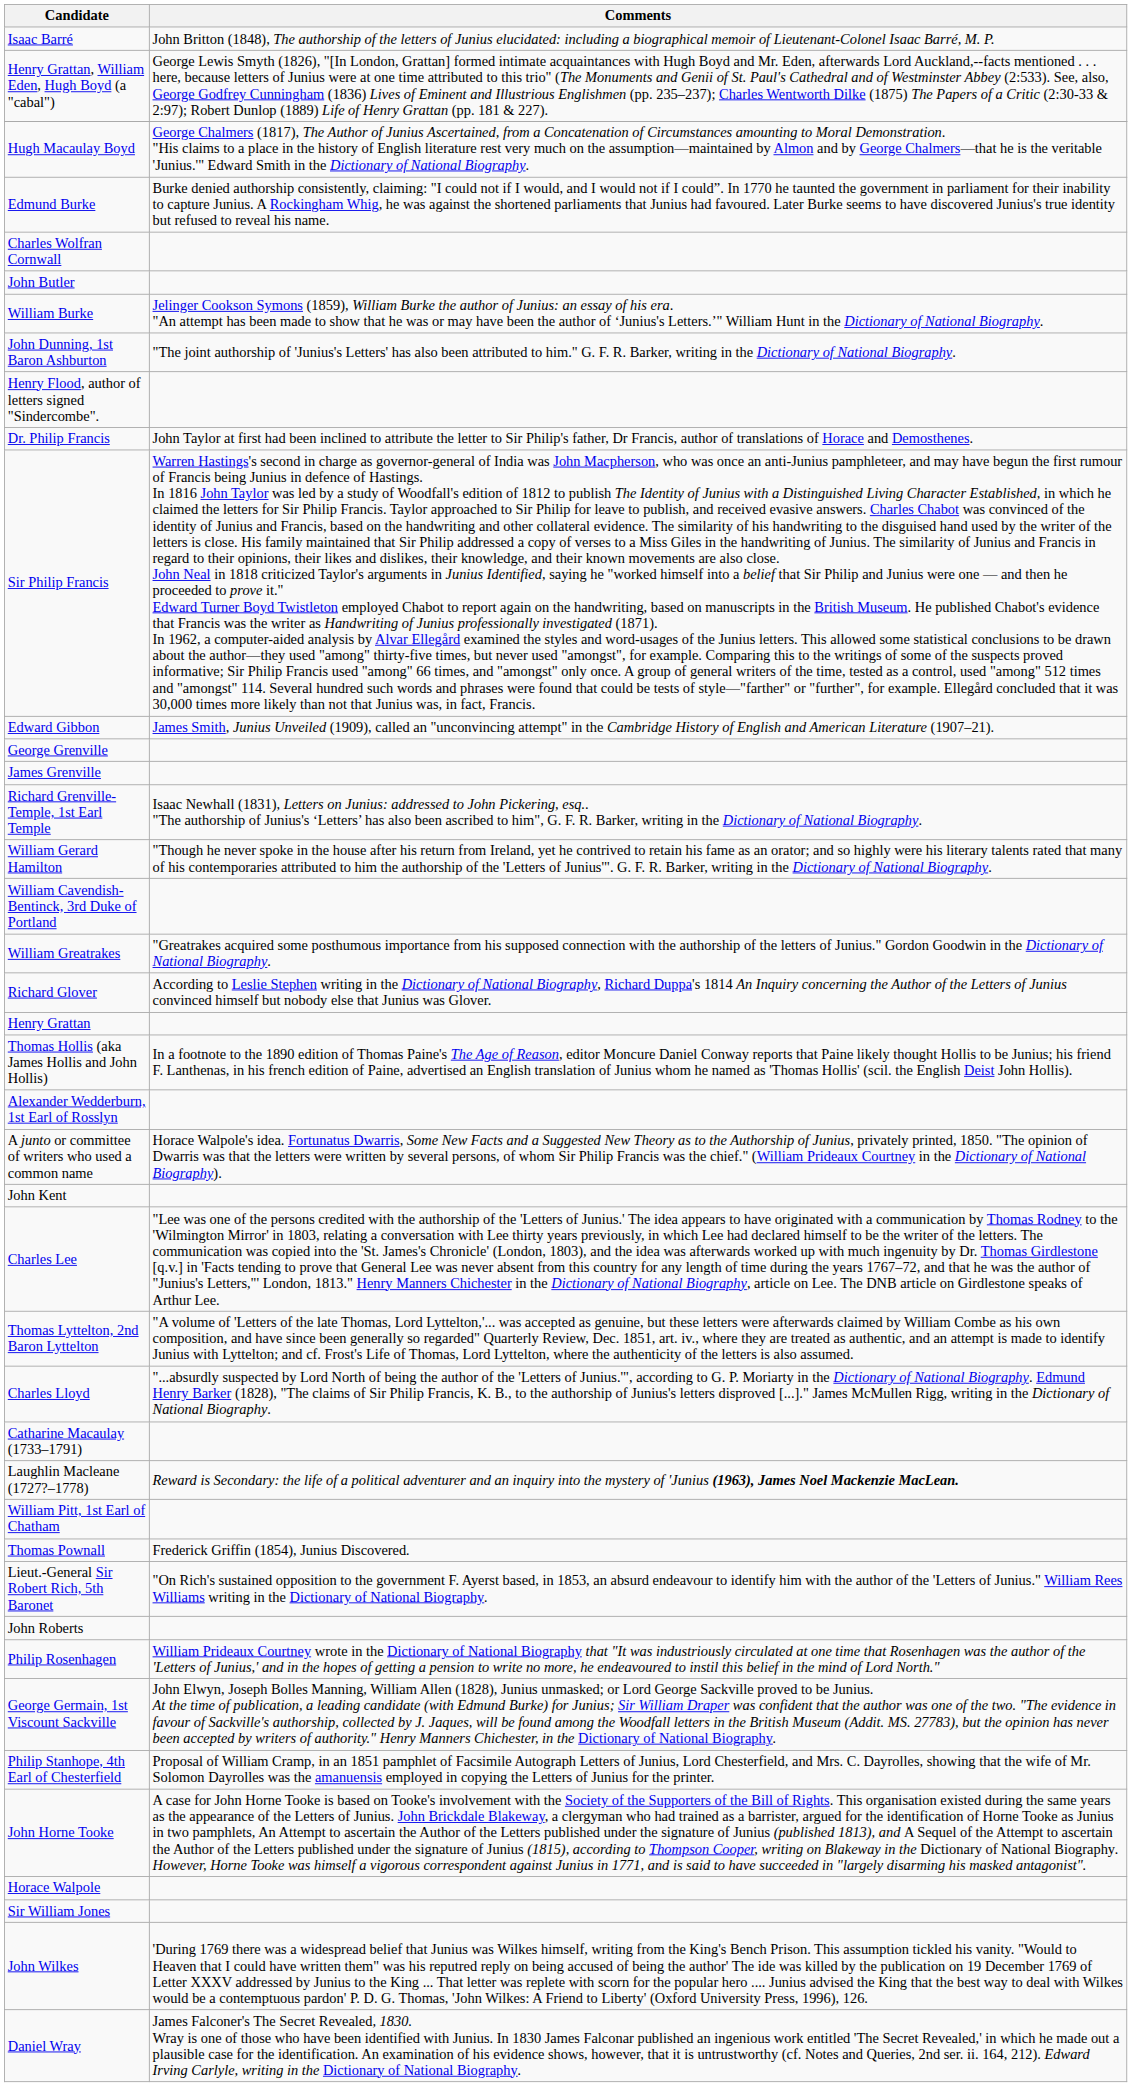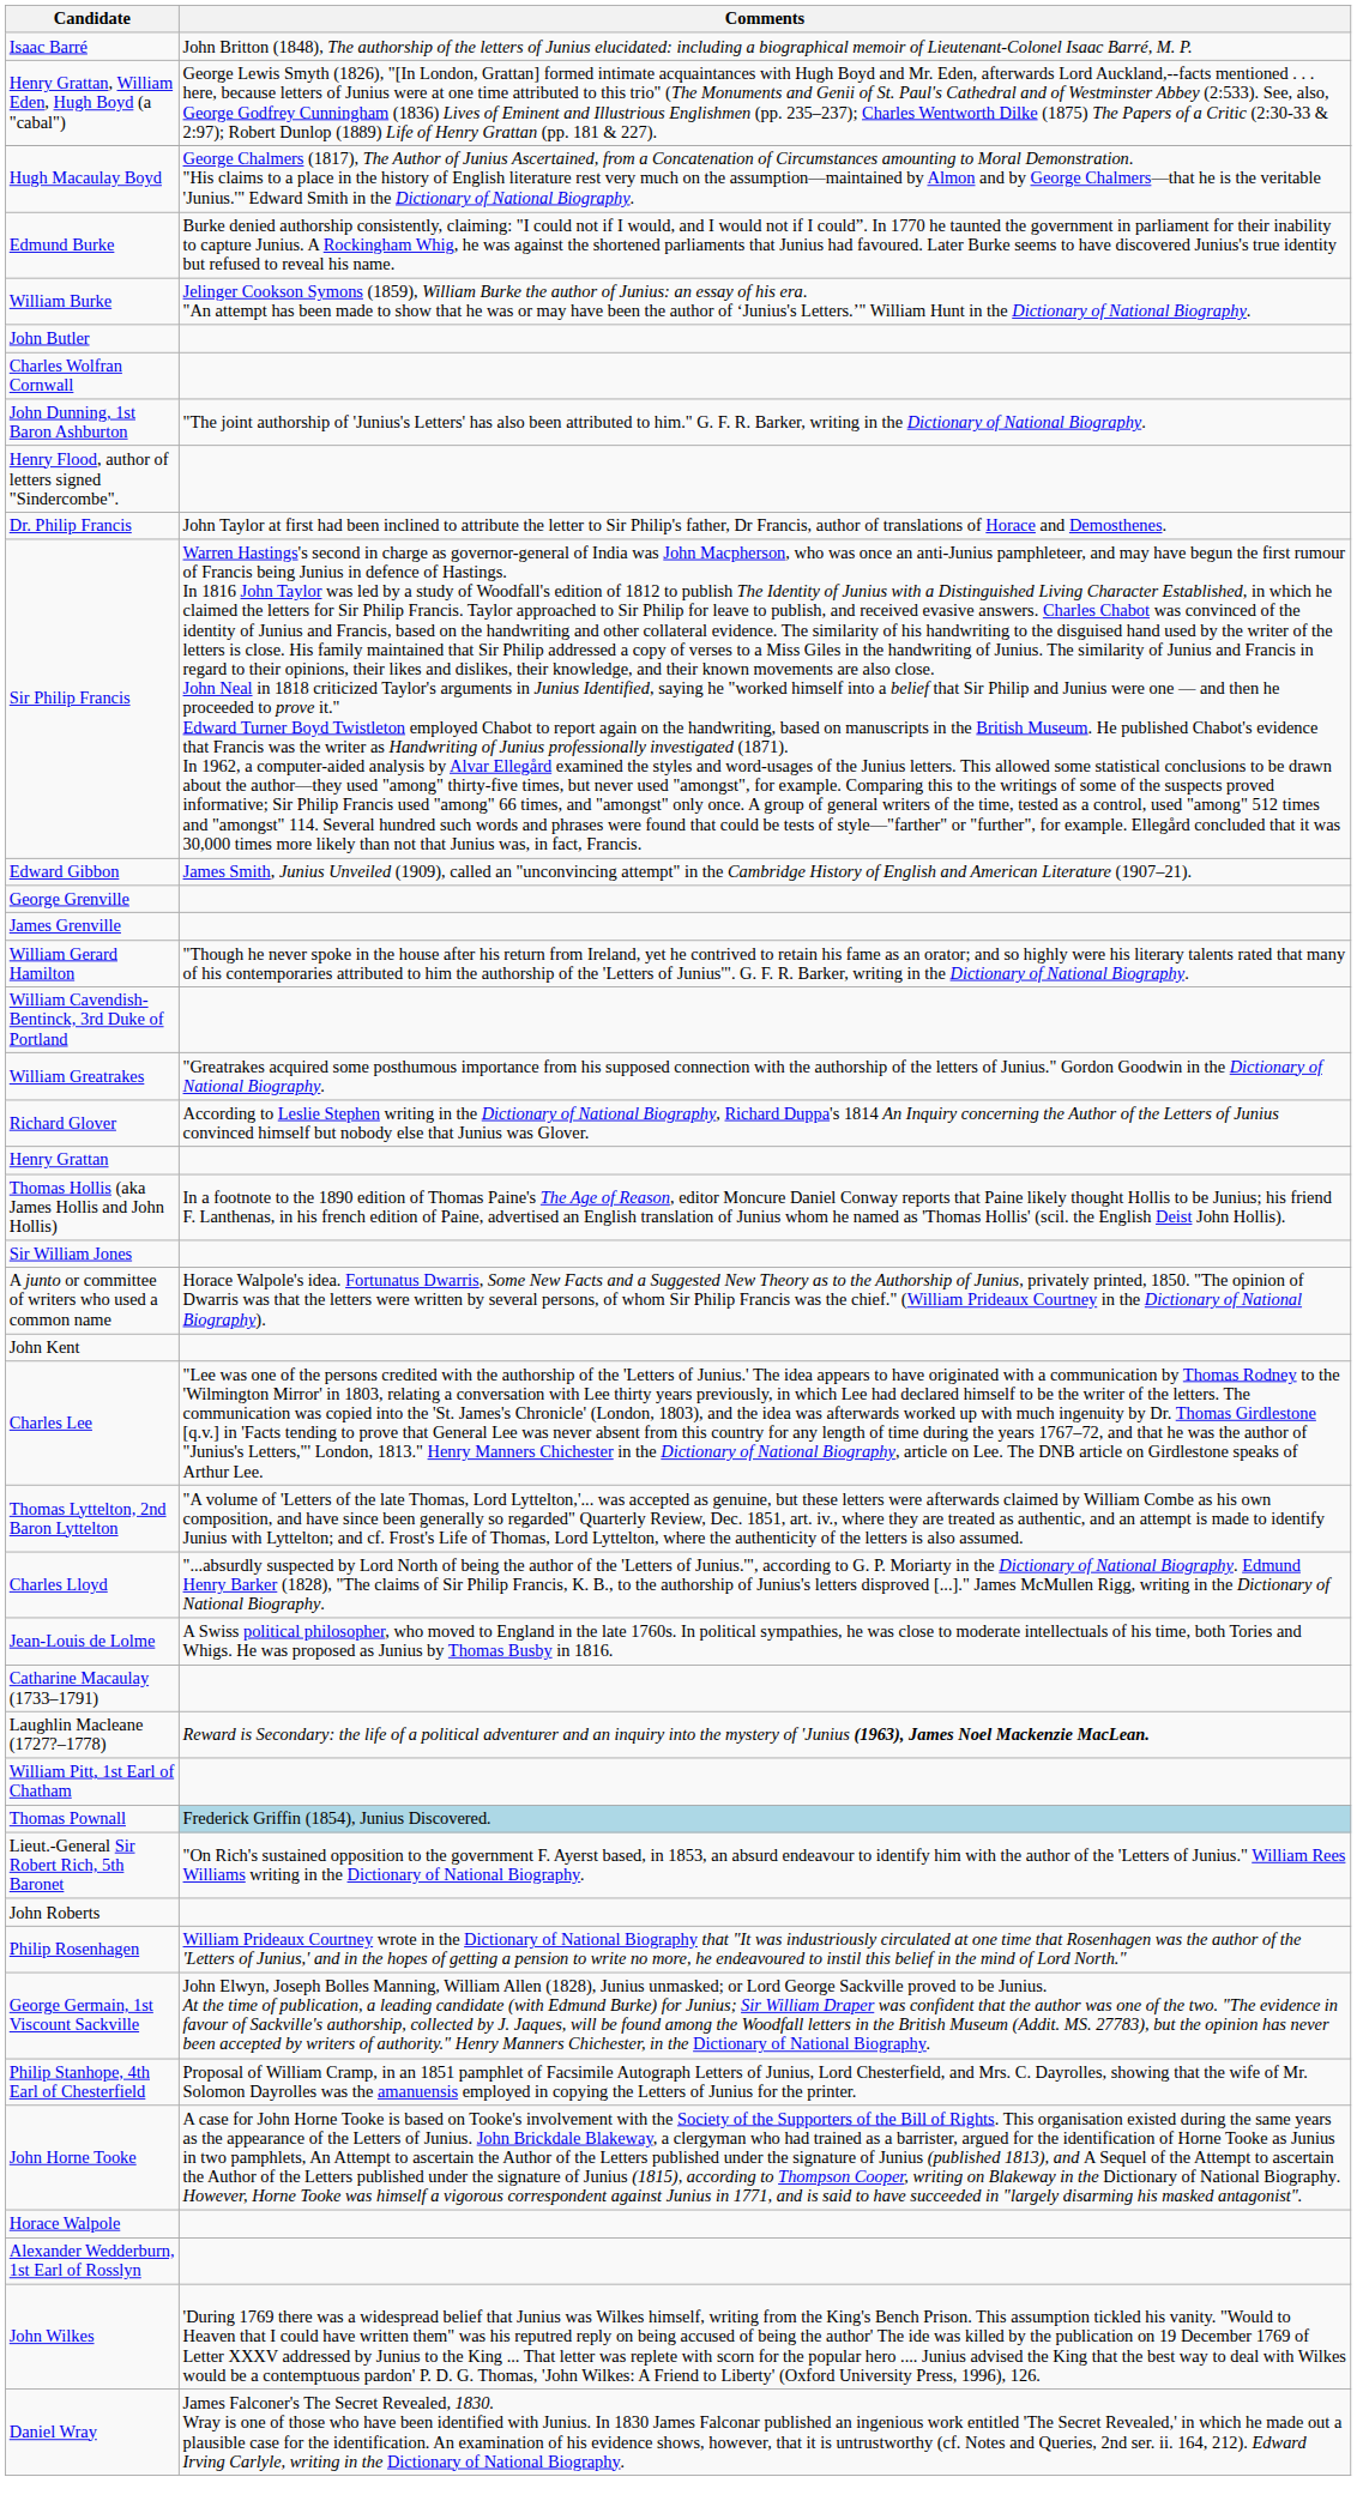 <table class=wikitable>
 <tr>
 <th>Candidate</th>
 <th>Comments</th>
 </tr>
 <tr>
 <td><a href='#'>Isaac Barré</a></td>
 <td>John Britton (1848), <em>The authorship of the letters of Junius elucidated: including a biographical memoir of Lieutenant-Colonel Isaac Barré, M. P.</em></td>
 </tr>
 <tr>
 <td><a href='#'>Henry Grattan</a>, <a href='#'>William Eden</a>, <a href='#'>Hugh Boyd</a> (a "cabal")</td>
 <td>George Lewis Smyth (1826), "[In London, Grattan] formed intimate acquaintances with Hugh Boyd and Mr. Eden, afterwards Lord Auckland,--facts mentioned . . . here, because letters of Junius were at one time attributed to this trio" (<em>The Monuments and Genii of St. Paul's Cathedral and of Westminster Abbey</em> (2:533). See, also, <a href='#'>George Godfrey Cunningham</a> (1836) <em>Lives of Eminent and Illustrious Englishmen</em> (pp. 235–237); <a href='#'>Charles Wentworth Dilke</a> (1875) <em>The Papers of a Critic</em> (2:30-33 & 2:97); Robert Dunlop (1889) <em>Life of Henry Grattan</em> (pp. 181 & 227).</td>
 </tr>
 <tr>
 </tr>
 <tr>
 <td><a href='#'>Hugh Macaulay Boyd</a></td>
 <td><a href='#'>George Chalmers</a> (1817), <em>The Author of Junius Ascertained, from a Concatenation of Circumstances amounting to Moral Demonstration</em>.<br>"His claims to a place in the history of English literature rest very much on the assumption—maintained by <a href='#'>Almon</a> and by <a href='#'>George Chalmers</a>—that he is the veritable 'Junius.'" Edward Smith in the <em><a href='#'>Dictionary of National Biography</a></em>.</td>
 </tr>
 <tr>
 <td><a href='#'>Edmund Burke</a></td>
 <td>Burke denied authorship consistently, claiming: "I could not if I would, and I would not if I could”. In 1770 he taunted the government in parliament for their inability to capture Junius. A <a href='#'>Rockingham Whig</a>, he was against the shortened parliaments that Junius had favoured. Later Burke seems to have discovered Junius's true identity but refused to reveal his name.</td>
 </tr>
 <tr>
-<td><a href='#'>Charles Wolfran Cornwall</a></td>
-<td></td>
+<td><a href='#'>William Burke</a></td>
+<td><a href='#'>Jelinger Cookson Symons</a> (1859), <em>William Burke the author of Junius: an essay of his era</em>.<br>"An attempt has been made to show that he was or may have been the author of ‘Junius's Letters.’" William Hunt in the <em><a href='#'>Dictionary of National Biography</a></em>.</td>
 </tr>
 <tr>
 <td><a href='#'>John Butler</a></td>
 <td></td>
 </tr>
 <tr>
-<td><a href='#'>William Burke</a></td>
-<td><a href='#'>Jelinger Cookson Symons</a> (1859), <em>William Burke the author of Junius: an essay of his era</em>.<br>"An attempt has been made to show that he was or may have been the author of ‘Junius's Letters.’" William Hunt in the <em><a href='#'>Dictionary of National Biography</a></em>.</td>
+<td><a href='#'>Charles Wolfran Cornwall</a></td>
+<td></td>
 </tr>
 <tr>
 <td><a href='#'>John Dunning, 1st Baron Ashburton</a></td>
 <td>"The joint authorship of 'Junius's Letters' has also been attributed to him." G. F. R. Barker, writing in the <em><a href='#'>Dictionary of National Biography</a></em>.</td>
 </tr>
 <tr>
 <td><a href='#'>Henry Flood</a>, author of letters signed "Sindercombe".</td>
 <td></td>
 </tr>
 <tr>
 <td><a href='#'>Dr. Philip Francis</a></td>
 <td>John Taylor at first had been inclined to attribute the letter to Sir Philip's father, Dr Francis, author of translations of <a href='#'>Horace</a> and <a href='#'>Demosthenes</a>.</td>
 </tr>
 <tr>
 <td><a href='#'>Sir Philip Francis</a></td>
 <td><a href='#'>Warren Hastings</a>'s second in charge as governor-general of India was <a href='#'>John Macpherson</a>, who was once an anti-Junius pamphleteer, and may have begun the first rumour of Francis being Junius in defence of Hastings.<br>In 1816 <a href='#'>John Taylor</a> was led by a study of Woodfall's edition of 1812 to publish <em>The Identity of Junius with a Distinguished Living Character Established</em>, in which he claimed the letters for Sir Philip Francis. Taylor approached to Sir Philip for leave to publish, and received evasive answers. <a href='#'>Charles Chabot</a> was convinced of the identity of Junius and Francis, based on the handwriting and other collateral evidence. The similarity of his handwriting to the disguised hand used by the writer of the letters is close. His family maintained that Sir Philip addressed a copy of verses to a Miss Giles in the handwriting of Junius. The similarity of Junius and Francis in regard to their opinions, their likes and dislikes, their knowledge, and their known movements are also close.<br><a href='#'>John Neal</a> in 1818 criticized Taylor's arguments in <em>Junius Identified</em>, saying he "worked himself into a <em>belief</em> that Sir Philip and Junius were one — and then he proceeded to <em>prove</em> it."<br><a href='#'>Edward Turner Boyd Twistleton</a> employed Chabot to report again on the handwriting, based on manuscripts in the <a href='#'>British Museum</a>. He published Chabot's evidence that Francis was the writer as <em>Handwriting of Junius professionally investigated</em> (1871).<br>In 1962, a computer-aided analysis by <a href='#'>Alvar Ellegård</a> examined the styles and word-usages of the Junius letters. This allowed some statistical conclusions to be drawn about the author—they used "among" thirty-five times, but never used "amongst", for example. Comparing this to the writings of some of the suspects proved informative; Sir Philip Francis used "among" 66 times, and "amongst" only once. A group of general writers of the time, tested as a control, used "among" 512 times and "amongst" 114. Several hundred such words and phrases were found that could be tests of style—"farther" or "further", for example. Ellegård concluded that it was 30,000 times more likely than not that Junius was, in fact, Francis.</td>
 </tr>
 <tr>
 <td><a href='#'>Edward Gibbon</a></td>
 <td><a href='#'>James Smith</a>, <em>Junius Unveiled</em> (1909), called an "unconvincing attempt" in the <em>Cambridge History of English and American Literature</em> (1907–21).</td>
 </tr>
 <tr>
 <td><a href='#'>George Grenville</a></td>
 <td></td>
 </tr>
 <tr>
 <td><a href='#'>James Grenville</a></td>
 <td></td>
 </tr>
 <tr>
-<td><a href='#'>Richard Grenville-Temple, 1st Earl Temple</a></td>
-<td>Isaac Newhall (1831), <em>Letters on Junius: addressed to John Pickering, esq.</em>.<br>"The authorship of Junius's ‘Letters’ has also been ascribed to him", G. F. R. Barker, writing in the <em><a href='#'>Dictionary of National Biography</a></em>.</td>
-</tr>
-<tr>
 <td><a href='#'>William Gerard Hamilton</a></td>
 <td>"Though he never spoke in the house after his return from Ireland, yet he contrived to retain his fame as an orator; and so highly were his literary talents rated that many of his contemporaries attributed to him the authorship of the 'Letters of Junius'". G. F. R. Barker, writing in the <em><a href='#'>Dictionary of National Biography</a></em>.</td>
 </tr>
 <tr>
 <td><a href='#'>William Cavendish-Bentinck, 3rd Duke of Portland</a></td>
 <td></td>
 </tr>
 <tr>
 <td><a href='#'>William Greatrakes</a></td>
 <td>"Greatrakes acquired some posthumous importance from his supposed connection with the authorship of the letters of Junius." Gordon Goodwin in the <em><a href='#'>Dictionary of National Biography</a></em>.</td>
 </tr>
 <tr>
 <td><a href='#'>Richard Glover</a></td>
 <td>According to <a href='#'>Leslie Stephen</a> writing in the <em><a href='#'>Dictionary of National Biography</a></em>, <a href='#'>Richard Duppa</a>'s 1814 <em>An Inquiry concerning the Author of the Letters of Junius</em> convinced himself but nobody else that Junius was Glover.</td>
 </tr>
 <tr>
 <td><a href='#'>Henry Grattan</a></td>
 <td></td>
 </tr>
 <tr>
 <td><a href='#'>Thomas Hollis</a> (aka James Hollis and John Hollis)</td>
 <td>In a footnote to the 1890 edition of Thomas Paine's <em><a href='#'>The Age of Reason</a></em>, editor Moncure Daniel Conway reports that Paine likely thought Hollis to be Junius; his friend F. Lanthenas, in his french edition of Paine, advertised an English translation of Junius whom he named as 'Thomas Hollis' (scil. the English <a href='#'>Deist</a> John Hollis).</td>
 </tr>
 <tr>
-<td><a href='#'>Alexander Wedderburn, 1st Earl of Rosslyn</a></td>
+<td><a href='#'>Sir William Jones</a></td>
 <td></td>
 </tr>
 <tr>
 <td>A <em>junto</em> or committee of writers who used a common name</td>
 <td>Horace Walpole's idea. <a href='#'>Fortunatus Dwarris</a>, <em>Some New Facts and a Suggested New Theory as to the Authorship of Junius</em>, privately printed, 1850. "The opinion of Dwarris was that the letters were written by several persons, of whom Sir Philip Francis was the chief." (<a href='#'>William Prideaux Courtney</a> in the <em><a href='#'>Dictionary of National Biography</a></em>).</td>
 </tr>
 <tr>
 <td>John Kent</td>
 <td></td>
 </tr>
 <tr>
 <td><a href='#'>Charles Lee</a></td>
 <td>"Lee was one of the persons credited with the authorship of the 'Letters of Junius.' The idea appears to have originated with a communication by <a href='#'>Thomas Rodney</a> to the 'Wilmington Mirror' in 1803, relating a conversation with Lee thirty years previously, in which Lee had declared himself to be the writer of the letters. The communication was copied into the 'St. James's Chronicle' (London, 1803), and the idea was afterwards worked up with much ingenuity by Dr. <a href='#'>Thomas Girdlestone</a> [q.v.] in 'Facts tending to prove that General Lee was never absent from this country for any length of time during the years 1767–72, and that he was the author of "Junius's Letters,"' London, 1813." <a href='#'>Henry Manners Chichester</a> in the <em><a href='#'>Dictionary of National Biography</a></em>, article on Lee. The DNB article on Girdlestone speaks of Arthur  Lee.</td>
 </tr>
 <tr>
 <td><a href='#'>Thomas Lyttelton, 2nd Baron Lyttelton</a></td>
 <td>"A volume of 'Letters of the late Thomas, Lord Lyttelton,'... was accepted as genuine, but these letters were afterwards claimed by William Combe as his own composition, and have since been generally so regarded" Quarterly Review, Dec. 1851, art. iv., where they are treated as authentic, and an attempt is made to identify Junius with Lyttelton; and cf. Frost's Life of Thomas, Lord Lyttelton, where the authenticity of the letters is also assumed.</td>
 </tr>
 <tr>
 <td><a href='#'>Charles Lloyd</a></td>
 <td>"...absurdly suspected by Lord North of being the author of the 'Letters of Junius.'", according to G. P. Moriarty in the <em><a href='#'>Dictionary of National Biography</a></em>. <a href='#'>Edmund Henry Barker</a> (1828), "The claims of Sir Philip Francis, K. B., to the authorship of Junius's letters disproved [...]." James McMullen Rigg, writing in the <em>Dictionary of National Biography</em>.</td>
 </tr>
 <tr>
+<td><a href='#'>Jean-Louis de Lolme</a></td>
+<td>A Swiss <a href='#'>political philosopher</a>, who moved to England in the late 1760s. In political sympathies, he was close to moderate intellectuals of his time, both Tories and Whigs. He was proposed as Junius by <a href='#'>Thomas Busby</a> in 1816.</td>
+</tr>
+<tr>
 <td><a href='#'>Catharine Macaulay</a> (1733–1791)</td>
 <td></td>
 </tr>
 <tr>
 <td>Laughlin Macleane (1727?–1778)</td>
 <td><em>Reward is Secondary: the life of a political adventurer and an inquiry into the mystery of 'Junius<strong> (1963), James Noel Mackenzie MacLean.</td>
 </tr>
 <tr>
 <td><a href='#'>William Pitt, 1st Earl of Chatham</a></td>
 <td></td>
 </tr>
 <tr>
 <td><a href='#'>Thomas Pownall</a></td>
-<td>Frederick Griffin (1854), </em>Junius Discovered<em>.</td>
+<td style="background: lightblue;">Frederick Griffin (1854), </em>Junius Discovered<em>.</td>
 </tr>
 <tr>
 <td>Lieut.-General <a href='#'>Sir Robert Rich, 5th Baronet</a></td>
 <td>"On Rich's sustained opposition to the government F. Ayerst based, in 1853, an absurd endeavour to identify him with the author of the 'Letters of Junius." <a href='#'>William Rees Williams</a> writing in the </em><a href='#'>Dictionary of National Biography</a><em>.</td>
 </tr>
 <tr>
 <td>John Roberts</td>
 <td></td>
 </tr>
 <tr>
 <td><a href='#'>Philip Rosenhagen</a></td>
 <td><a href='#'>William Prideaux Courtney</a> wrote in the </em><a href='#'>Dictionary of National Biography</a><em> that "It was industriously circulated at one time that Rosenhagen was the author of the 'Letters of Junius,' and in the hopes of getting a pension to write no more, he endeavoured to instil this belief in the mind of Lord North."</td>
 </tr>
 <tr>
 <td><a href='#'>George Germain, 1st Viscount Sackville</a></td>
 <td>John Elwyn, Joseph Bolles Manning, William Allen (1828), </em>Junius unmasked; or Lord George Sackville proved to be Junius.<em><br>At the time of publication, a leading candidate (with Edmund Burke) for Junius; <a href='#'>Sir William Draper</a> was confident that the author was one of the two. "The evidence in favour of Sackville's authorship, collected by J. Jaques, will be found among the Woodfall letters in the British Museum (Addit. MS. 27783), but the opinion has never been accepted by writers of authority." Henry Manners Chichester, in the </em><a href='#'>Dictionary of National Biography</a><em>.</td>
 </tr>
 <tr>
 <td><a href='#'>Philip Stanhope, 4th Earl of Chesterfield</a></td>
 <td>Proposal of William Cramp, in an 1851 pamphlet of </em>Facsimile Autograph Letters of Junius, Lord Chesterfield, and Mrs. C. Dayrolles, showing that the wife of Mr. Solomon Dayrolles was the <a href='#'>amanuensis</a> employed in copying the Letters of Junius for the printer.<em></td>
 </tr>
 <tr>
 <td><a href='#'>John Horne Tooke</a></td>
 <td>A case for John Horne Tooke is based on Tooke's involvement with the <a href='#'>Society of the Supporters of the Bill of Rights</a>. This organisation existed during the same years as the appearance of the Letters of Junius. <a href='#'>John Brickdale Blakeway</a>, a clergyman who had trained as a barrister, argued for the identification of Horne Tooke as Junius in two pamphlets, </em>An Attempt to ascertain the Author of the Letters published under the signature of Junius<em> (published 1813), and </em>A Sequel of the Attempt to ascertain the Author of the Letters published under the signature of Junius<em> (1815), according to <a href='#'>Thompson Cooper</a>, writing on Blakeway in the </em>Dictionary of National Biography<em>.<br>However, Horne Tooke was himself a vigorous correspondent against Junius in 1771, and is said to have succeeded in "largely disarming his masked antagonist".</td>
 </tr>
 <tr>
 <td><a href='#'>Horace Walpole</a></td>
 <td></td>
 </tr>
 <tr>
-<td><a href='#'>Sir William Jones</a></td>
+<td><a href='#'>Alexander Wedderburn, 1st Earl of Rosslyn</a></td>
 <td></td>
 </tr>
 <tr>
 <td><a href='#'>John Wilkes</a></td>
 <td><br>'During 1769 there was a widespread belief that Junius was Wilkes himself, writing from the King's Bench Prison. This assumption tickled his vanity. "Would to Heaven that I could have written them" was his reputred reply on being accused of being the author' The ide was killed by the publication on 19 December 1769 of Letter XXXV addressed by Junius to the King  ... That letter was replete with scorn for the popular hero .... Junius advised the King that the best way to deal with Wilkes would be a contemptuous pardon' P. D. G. Thomas, 'John Wilkes: A Friend to Liberty' (Oxford University Press, 1996), 126.</td>
 </tr>
 <tr>
 <td><a href='#'>Daniel Wray</a></td>
 <td>James Falconer's </em>The Secret Revealed<em>, 1830.<br></em>Wray is one of those who have been identified with Junius. In 1830 James Falconar published an ingenious work entitled 'The Secret Revealed,' in which he made out a plausible case for the identification. An examination of his evidence shows, however, that it is untrustworthy (cf. Notes and Queries, 2nd ser. ii. 164, 212).<em> Edward Irving Carlyle, writing in the </em><a href='#'>Dictionary of National Biography</a><em>.</td>
 </tr>
 </table>
